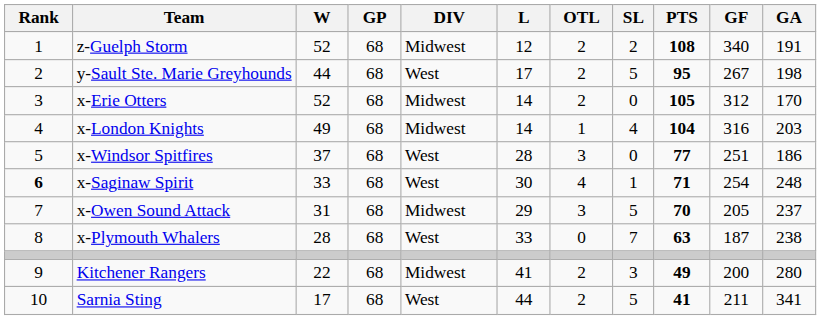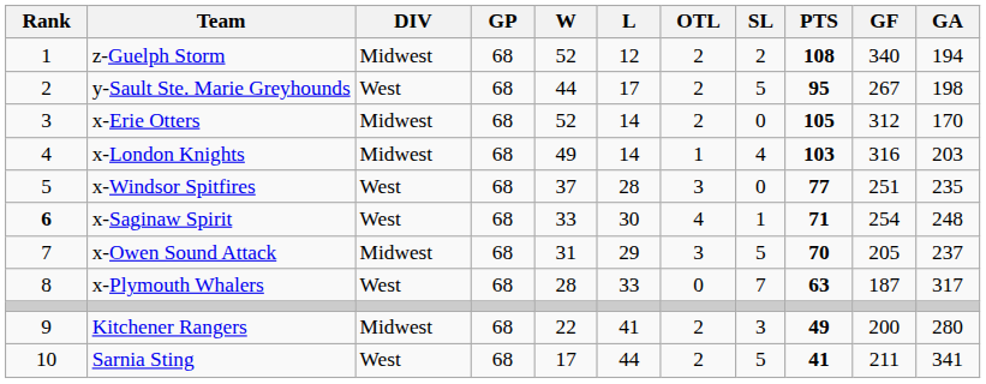 <table class="wikitable sortable" style="text-align:center">
 <tr>
 <th>Rank</th>
 <th width="27.5%">Team</th>
+<th>DIV</th>
+<th width="6.5%">GP</th>
 <th width="6.5%">W</th>
-<th width="6.5%">GP</th>
-<th>DIV</th>
 <th width="6.5%">L</th>
 <th>OTL</th>
 <th>SL</th>
 <th>PTS</th>
 <th width="6.5%">GF</th>
 <th width="6.5%">GA</th>
 </tr>
 <tr>
 <td>1</td>
 <td align=left>z-<a href='#'>Guelph Storm</a></td>
+<td align=left>Midwest</td>
+<td>68</td>
 <td>52</td>
-<td>68</td>
-<td align=left>Midwest</td>
 <td>12</td>
 <td>2</td>
 <td>2</td>
 <td><strong>108</strong></td>
 <td>340</td>
-<td>191</td>
+<td>194</td>
 </tr>
 <tr>
 <td>2</td>
 <td align=left>y-<a href='#'>Sault Ste. Marie Greyhounds</a></td>
+<td align=left>West</td>
+<td>68</td>
 <td>44</td>
-<td>68</td>
-<td align=left>West</td>
 <td>17</td>
 <td>2</td>
 <td>5</td>
 <td><strong>95</strong></td>
 <td>267</td>
 <td>198</td>
 </tr>
 <tr>
 <td>3</td>
 <td align=left>x-<a href='#'>Erie Otters</a></td>
+<td align=left>Midwest</td>
+<td>68</td>
 <td>52</td>
-<td>68</td>
-<td align=left>Midwest</td>
 <td>14</td>
 <td>2</td>
 <td>0</td>
 <td><strong>105</strong></td>
 <td>312</td>
 <td>170</td>
 </tr>
 <tr>
 <td>4</td>
 <td align=left>x-<a href='#'>London Knights</a></td>
+<td align=left>Midwest</td>
+<td>68</td>
 <td>49</td>
-<td>68</td>
-<td align=left>Midwest</td>
 <td>14</td>
 <td>1</td>
 <td>4</td>
-<td><strong>104</strong></td>
+<td><strong>103</strong></td>
 <td>316</td>
 <td>203</td>
 </tr>
 <tr>
 <td>5</td>
 <td align=left>x-<a href='#'>Windsor Spitfires</a></td>
+<td align=left>West</td>
+<td>68</td>
 <td>37</td>
-<td>68</td>
-<td align=left>West</td>
 <td>28</td>
 <td>3</td>
 <td>0</td>
 <td><strong>77</strong></td>
 <td>251</td>
-<td>186</td>
+<td>235</td>
 </tr>
 <tr>
 <td><strong>6</strong></td>
 <td align=left>x-<a href='#'>Saginaw Spirit</a></td>
+<td align=left>West</td>
+<td>68</td>
 <td>33</td>
-<td>68</td>
-<td align=left>West</td>
 <td>30</td>
 <td>4</td>
 <td>1</td>
 <td><strong>71</strong></td>
 <td>254</td>
 <td>248</td>
 </tr>
 <tr>
 <td>7</td>
 <td align=left>x-<a href='#'>Owen Sound Attack</a></td>
+<td align=left>Midwest</td>
+<td>68</td>
 <td>31</td>
-<td>68</td>
-<td align=left>Midwest</td>
 <td>29</td>
 <td>3</td>
 <td>5</td>
 <td><strong>70</strong></td>
 <td>205</td>
 <td>237</td>
 </tr>
 <tr>
 <td>8</td>
 <td align=left>x-<a href='#'>Plymouth Whalers</a></td>
+<td align=left>West</td>
+<td>68</td>
 <td>28</td>
-<td>68</td>
-<td align=left>West</td>
 <td>33</td>
 <td>0</td>
 <td>7</td>
 <td><strong>63</strong></td>
 <td>187</td>
-<td>238</td>
+<td>317</td>
 </tr>
 <tr style="background-color:#cccccc;">
 <td></td>
 <td></td>
 <td></td>
 <td></td>
 <td></td>
 <td></td>
 <td></td>
 <td></td>
 <td></td>
 <td></td>
 <td></td>
 </tr>
 <tr>
 <td>9</td>
 <td align=left><a href='#'>Kitchener Rangers</a></td>
+<td align=left>Midwest</td>
+<td>68</td>
 <td>22</td>
-<td>68</td>
-<td align=left>Midwest</td>
 <td>41</td>
 <td>2</td>
 <td>3</td>
 <td><strong>49</strong></td>
 <td>200</td>
 <td>280</td>
 </tr>
 <tr>
 <td>10</td>
 <td align=left><a href='#'>Sarnia Sting</a></td>
+<td align=left>West</td>
+<td>68</td>
 <td>17</td>
-<td>68</td>
-<td align=left>West</td>
 <td>44</td>
 <td>2</td>
 <td>5</td>
 <td><strong>41</strong></td>
 <td>211</td>
 <td>341</td>
 </tr>
 </table>
